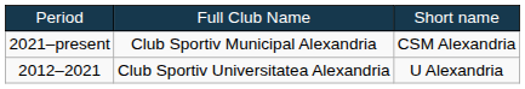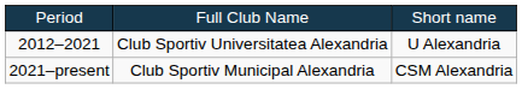 <table class="wikitable" style="text-align:center; font-size:100%">
 <tr>
 <td style="background:#16384D;color:white;border:1px solid #000000;">Period</td>
 <td style="background:#16384D;color:white;border:1px solid #000000;">Full Club Name</td>
 <td style="background:#16384D;color:white;border:1px solid #000000;">Short name</td>
 </tr>
 <tr>
+<td>2012–2021</td>
+<td>Club Sportiv Universitatea Alexandria</td>
+<td>U Alexandria</td>
+</tr>
+<tr>
 <td>2021–present</td>
 <td>Club Sportiv Municipal Alexandria</td>
 <td>CSM Alexandria</td>
 </tr>
-<tr>
-<td>2012–2021</td>
-<td>Club Sportiv Universitatea Alexandria</td>
-<td>U Alexandria</td>
-</tr>
 </table>
